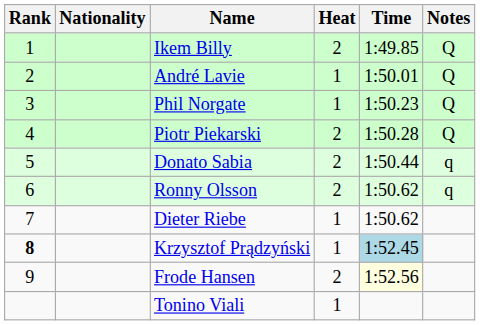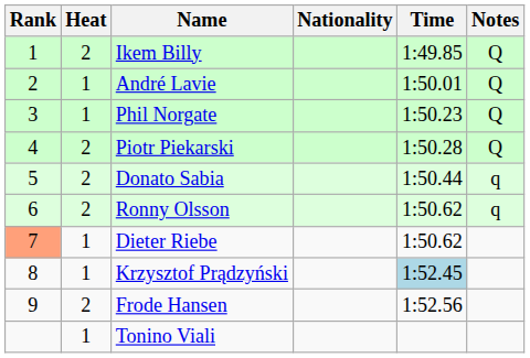 <table class="wikitable sortable" style="text-align:center">
 <tr>
 <th>Rank</th>
+<th>Heat</th>
+<th>Name</th>
 <th>Nationality</th>
-<th>Name</th>
-<th>Heat</th>
 <th>Time</th>
 <th>Notes</th>
 </tr>
 <tr bgcolor=ccffcc>
 <td>1</td>
+<td>2</td>
+<td align="left"><a href='#'>Ikem Billy</a></td>
 <td align=left></td>
-<td align="left"><a href='#'>Ikem Billy</a></td>
-<td>2</td>
 <td>1:49.85</td>
 <td>Q</td>
 </tr>
 <tr bgcolor=ccffcc>
 <td>2</td>
+<td>1</td>
+<td align="left"><a href='#'>André Lavie</a></td>
 <td align=left></td>
-<td align="left"><a href='#'>André Lavie</a></td>
-<td>1</td>
 <td>1:50.01</td>
 <td>Q</td>
 </tr>
 <tr bgcolor=ccffcc>
 <td>3</td>
+<td>1</td>
+<td align="left"><a href='#'>Phil Norgate</a></td>
 <td align=left></td>
-<td align="left"><a href='#'>Phil Norgate</a></td>
-<td>1</td>
 <td>1:50.23</td>
 <td>Q</td>
 </tr>
 <tr bgcolor=ccffcc>
 <td>4</td>
+<td>2</td>
+<td align="left"><a href='#'>Piotr Piekarski</a></td>
 <td align=left></td>
-<td align="left"><a href='#'>Piotr Piekarski</a></td>
-<td>2</td>
 <td>1:50.28</td>
 <td>Q</td>
 </tr>
 <tr bgcolor=ddffdd>
 <td>5</td>
+<td>2</td>
+<td align="left"><a href='#'>Donato Sabia</a></td>
 <td align=left></td>
-<td align="left"><a href='#'>Donato Sabia</a></td>
-<td>2</td>
 <td>1:50.44</td>
 <td>q</td>
 </tr>
 <tr bgcolor=ddffdd>
 <td>6</td>
+<td>2</td>
+<td align="left"><a href='#'>Ronny Olsson</a></td>
 <td align=left></td>
-<td align="left"><a href='#'>Ronny Olsson</a></td>
-<td>2</td>
 <td>1:50.62</td>
 <td>q</td>
 </tr>
 <tr>
-<td>7</td>
+<td style="background: lightsalmon;">7</td>
+<td>1</td>
+<td align="left"><a href='#'>Dieter Riebe</a></td>
 <td align=left></td>
-<td align="left"><a href='#'>Dieter Riebe</a></td>
-<td>1</td>
 <td>1:50.62</td>
 <td></td>
 </tr>
 <tr>
-<td><strong>8</strong></td>
+<td>8</td>
+<td>1</td>
+<td align="left"><a href='#'>Krzysztof Prądzyński</a></td>
 <td align=left></td>
-<td align="left"><a href='#'>Krzysztof Prądzyński</a></td>
-<td>1</td>
 <td style="background: lightblue;">1:52.45</td>
 <td></td>
 </tr>
 <tr>
 <td>9</td>
+<td>2</td>
+<td align="left"><a href='#'>Frode Hansen</a></td>
 <td align=left></td>
-<td align="left"><a href='#'>Frode Hansen</a></td>
-<td>2</td>
-<td style="background: lightyellow;">1:52.56</td>
+<td>1:52.56</td>
 <td></td>
 </tr>
 <tr>
 <td></td>
+<td>1</td>
+<td align="left"><a href='#'>Tonino Viali</a></td>
 <td align=left></td>
-<td align="left"><a href='#'>Tonino Viali</a></td>
-<td>1</td>
 <td></td>
 <td></td>
 </tr>
 </table>
